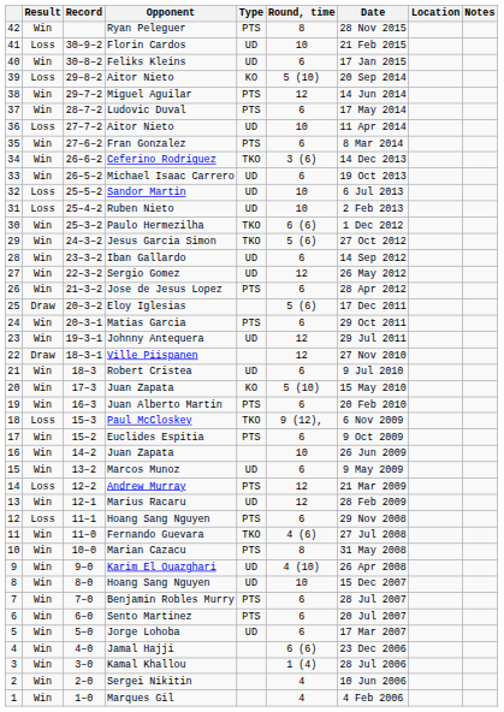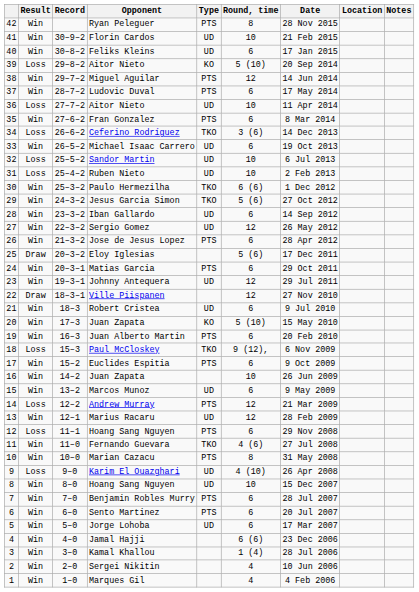 <table class="wikitable" style="text-align:center; font-size:95%">
 <tr>
 <th></th>
 <th>Result</th>
 <th>Record</th>
 <th>Opponent</th>
 <th>Type</th>
 <th>Round, time</th>
 <th>Date</th>
 <th>Location</th>
 <th>Notes</th>
 </tr>
 <tr>
 <td>42</td>
 <td>Win</td>
 <td></td>
 <td style="text-align:left;">Ryan Peleguer</td>
 <td>PTS</td>
 <td>8</td>
 <td>28 Nov 2015</td>
 <td style="text-align:left;"></td>
 <td></td>
 </tr>
 <tr>
 <td>41</td>
-<td>Loss</td>
+<td>Win</td>
 <td>30–9–2</td>
 <td style="text-align:left;">Florin Cardos</td>
 <td>UD</td>
 <td>10</td>
 <td>21 Feb 2015</td>
 <td style="text-align:left;"></td>
 <td style="text-align:left;"></td>
 </tr>
 <tr>
 <td>40</td>
 <td>Win</td>
 <td>30–8–2</td>
 <td style="text-align:left;">Feliks Kleins</td>
 <td>UD</td>
 <td>6</td>
 <td>17 Jan 2015</td>
 <td style="text-align:left;"></td>
 <td></td>
 </tr>
 <tr>
 <td>39</td>
 <td>Loss</td>
 <td>29–8–2</td>
 <td style="text-align:left;">Aitor Nieto</td>
 <td>KO</td>
 <td>5 (10)</td>
 <td>20 Sep 2014</td>
 <td style="text-align:left;"></td>
 <td style="text-align:left;"></td>
 </tr>
 <tr>
 <td>38</td>
 <td>Win</td>
 <td>29–7–2</td>
 <td style="text-align:left;">Miguel Aguilar</td>
 <td>PTS</td>
 <td>12</td>
 <td>14 Jun 2014</td>
 <td style="text-align:left;"></td>
 <td></td>
 </tr>
 <tr>
 <td>37</td>
 <td>Win</td>
 <td>28–7–2</td>
 <td style="text-align:left;">Ludovic Duval</td>
 <td>PTS</td>
 <td>6</td>
 <td>17 May 2014</td>
 <td style="text-align:left;"></td>
 <td></td>
 </tr>
 <tr>
 <td>36</td>
 <td>Loss</td>
 <td>27–7–2</td>
 <td style="text-align:left;">Aitor Nieto</td>
 <td>UD</td>
 <td>10</td>
 <td>11 Apr 2014</td>
 <td style="text-align:left;"></td>
 <td style="text-align:left;"></td>
 </tr>
 <tr>
 <td>35</td>
 <td>Win</td>
 <td>27–6–2</td>
 <td style="text-align:left;">Fran Gonzalez</td>
 <td>PTS</td>
 <td>6</td>
 <td>8 Mar 2014</td>
 <td style="text-align:left;"></td>
 <td></td>
 </tr>
 <tr>
 <td>34</td>
-<td>Win</td>
+<td>Loss</td>
 <td>26–6–2</td>
 <td style="text-align:left;"><a href='#'>Ceferino Rodríguez</a></td>
 <td>TKO</td>
 <td>3 (6)</td>
 <td>14 Dec 2013</td>
 <td style="text-align:left;"></td>
 <td style="text-align:left;"></td>
 </tr>
 <tr>
 <td>33</td>
 <td>Win</td>
 <td>26–5–2</td>
 <td style="text-align:left;">Michael Isaac Carrero</td>
 <td>UD</td>
 <td>6</td>
 <td>19 Oct 2013</td>
 <td style="text-align:left;"></td>
 <td></td>
 </tr>
 <tr>
 <td>32</td>
 <td>Loss</td>
 <td>25–5–2</td>
 <td style="text-align:left;"><a href='#'>Sandor Martin</a></td>
 <td>UD</td>
 <td>10</td>
 <td>6 Jul 2013</td>
 <td style="text-align:left;"></td>
 <td style="text-align:left;"></td>
 </tr>
 <tr>
 <td>31</td>
 <td>Loss</td>
 <td>25–4–2</td>
 <td style="text-align:left;">Ruben Nieto</td>
 <td>UD</td>
 <td>10</td>
 <td>2 Feb 2013</td>
 <td style="text-align:left;"></td>
 <td style="text-align:left;"></td>
 </tr>
 <tr>
 <td>30</td>
 <td>Win</td>
 <td>25–3–2</td>
 <td style="text-align:left;">Paulo Hermezilha</td>
 <td>TKO</td>
 <td>6 (6)</td>
 <td>1 Dec 2012</td>
 <td style="text-align:left;"></td>
 <td></td>
 </tr>
 <tr>
 <td>29</td>
 <td>Win</td>
 <td>24–3–2</td>
 <td style="text-align:left;">Jesus Garcia Simon</td>
 <td>TKO</td>
 <td>5 (6)</td>
 <td>27 Oct 2012</td>
 <td style="text-align:left;"></td>
 <td></td>
 </tr>
 <tr>
 <td>28</td>
 <td>Win</td>
 <td>23–3–2</td>
 <td style="text-align:left;">Iban Gallardo</td>
 <td>UD</td>
 <td>6</td>
 <td>14 Sep 2012</td>
 <td style="text-align:left;"></td>
 <td></td>
 </tr>
 <tr>
 <td>27</td>
 <td>Win</td>
 <td>22–3–2</td>
 <td style="text-align:left;">Sergio Gomez</td>
 <td>UD</td>
 <td>12</td>
 <td>26 May 2012</td>
 <td style="text-align:left;"></td>
 <td></td>
 </tr>
 <tr>
 <td>26</td>
 <td>Win</td>
 <td>21–3–2</td>
 <td style="text-align:left;">Jose de Jesus Lopez</td>
 <td>PTS</td>
 <td>6</td>
 <td>28 Apr 2012</td>
 <td style="text-align:left;"></td>
 <td></td>
 </tr>
 <tr>
 <td>25</td>
 <td>Draw</td>
 <td>20–3–2</td>
 <td style="text-align:left;">Eloy Iglesias</td>
 <td></td>
 <td>5 (6)</td>
 <td>17 Dec 2011</td>
 <td style="text-align:left;"></td>
 <td style="text-align:left;"></td>
 </tr>
 <tr>
 <td>24</td>
 <td>Win</td>
 <td>20–3–1</td>
 <td style="text-align:left;">Matias Garcia</td>
 <td>PTS</td>
 <td>6</td>
 <td>29 Oct 2011</td>
 <td style="text-align:left;"></td>
 <td></td>
 </tr>
 <tr>
 <td>23</td>
 <td>Win</td>
 <td>19–3–1</td>
 <td style="text-align:left;">Johnny Antequera</td>
 <td>UD</td>
 <td>12</td>
 <td>29 Jul 2011</td>
 <td style="text-align:left;"></td>
 <td style="text-align:left;"></td>
 </tr>
 <tr>
 <td>22</td>
 <td>Draw</td>
 <td>18–3–1</td>
 <td style="text-align:left;"><a href='#'>Ville Piispanen</a></td>
 <td></td>
 <td>12</td>
 <td>27 Nov 2010</td>
 <td style="text-align:left;"></td>
 <td style="text-align:left;"></td>
 </tr>
 <tr>
 <td>21</td>
 <td>Win</td>
 <td>18–3</td>
 <td style="text-align:left;">Robert Cristea</td>
 <td>UD</td>
 <td>6</td>
 <td>9 Jul 2010</td>
 <td style="text-align:left;"></td>
 <td></td>
 </tr>
 <tr>
 <td>20</td>
 <td>Win</td>
 <td>17–3</td>
 <td style="text-align:left;">Juan Zapata</td>
 <td>KO</td>
 <td>5 (10)</td>
 <td>15 May 2010</td>
 <td style="text-align:left;"></td>
 <td></td>
 </tr>
 <tr>
 <td>19</td>
 <td>Win</td>
 <td>16–3</td>
 <td style="text-align:left;">Juan Alberto Martin</td>
 <td>PTS</td>
 <td>6</td>
 <td>20 Feb 2010</td>
 <td style="text-align:left;"></td>
 <td></td>
 </tr>
 <tr>
 <td>18</td>
 <td>Loss</td>
 <td>15–3</td>
 <td style="text-align:left;"><a href='#'>Paul McCloskey</a></td>
 <td>TKO</td>
 <td>9 (12), </td>
 <td>6 Nov 2009</td>
 <td style="text-align:left;"></td>
 <td style="text-align:left;"></td>
 </tr>
 <tr>
 <td>17</td>
 <td>Win</td>
 <td>15–2</td>
 <td style="text-align:left;">Euclides Espitia</td>
 <td>PTS</td>
 <td>6</td>
 <td>9 Oct 2009</td>
 <td style="text-align:left;"></td>
 <td></td>
 </tr>
 <tr>
 <td>16</td>
 <td>Win</td>
 <td>14–2</td>
 <td style="text-align:left;">Juan Zapata</td>
 <td></td>
 <td>10</td>
 <td>26 Jun 2009</td>
 <td style="text-align:left;"></td>
 <td style="text-align:left;"></td>
 </tr>
 <tr>
 <td>15</td>
 <td>Win</td>
 <td>13–2</td>
 <td style="text-align:left;">Marcos Munoz</td>
 <td>UD</td>
 <td>6</td>
 <td>9 May 2009</td>
 <td style="text-align:left;"></td>
 <td></td>
 </tr>
 <tr>
 <td>14</td>
 <td>Loss</td>
 <td>12–2</td>
 <td style="text-align:left;"><a href='#'>Andrew Murray</a></td>
 <td>PTS</td>
 <td>12</td>
 <td>21 Mar 2009</td>
 <td style="text-align:left;"></td>
 <td style="text-align:left;"></td>
 </tr>
 <tr>
 <td>13</td>
 <td>Win</td>
 <td>12–1</td>
 <td style="text-align:left;">Marius Racaru</td>
 <td>UD</td>
 <td>12</td>
 <td>28 Feb 2009</td>
 <td style="text-align:left;"></td>
 <td></td>
 </tr>
 <tr>
 <td>12</td>
 <td>Loss</td>
 <td>11–1</td>
 <td style="text-align:left;">Hoang Sang Nguyen</td>
 <td>PTS</td>
 <td>6</td>
 <td>29 Nov 2008</td>
 <td style="text-align:left;"></td>
 <td style="text-align:left;"></td>
 </tr>
 <tr>
 <td>11</td>
 <td>Win</td>
 <td>11–0</td>
 <td style="text-align:left;">Fernando Guevara</td>
 <td>TKO</td>
 <td>4 (6)</td>
 <td>27 Jul 2008</td>
 <td style="text-align:left;"></td>
 <td></td>
 </tr>
 <tr>
 <td>10</td>
 <td>Win</td>
 <td>10–0</td>
 <td style="text-align:left;">Marian Cazacu</td>
 <td>PTS</td>
 <td>8</td>
 <td>31 May 2008</td>
 <td style="text-align:left;"></td>
 <td></td>
 </tr>
 <tr>
 <td>9</td>
-<td>Win</td>
+<td>Loss</td>
 <td>9–0</td>
 <td style="text-align:left;"><a href='#'>Karim El Ouazghari</a></td>
 <td>UD</td>
 <td>4 (10)</td>
 <td>26 Apr 2008</td>
 <td style="text-align:left;"></td>
 <td style="text-align:left;"></td>
 </tr>
 <tr>
 <td>8</td>
 <td>Win</td>
 <td>8–0</td>
 <td style="text-align:left;">Hoang Sang Nguyen</td>
 <td>UD</td>
 <td>10</td>
 <td>15 Dec 2007</td>
 <td style="text-align:left;"></td>
 <td style="text-align:left;"></td>
 </tr>
 <tr>
 <td>7</td>
 <td>Win</td>
 <td>7–0</td>
 <td style="text-align:left;">Benjamin Robles Murry</td>
 <td>PTS</td>
 <td>6</td>
 <td>28 Jul 2007</td>
 <td style="text-align:left;"></td>
 <td></td>
 </tr>
 <tr>
 <td>6</td>
 <td>Win</td>
 <td>6–0</td>
 <td style="text-align:left;">Sento Martinez</td>
 <td>PTS</td>
 <td>6</td>
 <td>20 Jul 2007</td>
 <td style="text-align:left;"></td>
 <td></td>
 </tr>
 <tr>
 <td>5</td>
 <td>Win</td>
 <td>5–0</td>
 <td style="text-align:left;">Jorge Lohoba</td>
 <td>UD</td>
 <td>6</td>
 <td>17 Mar 2007</td>
 <td style="text-align:left;"></td>
 <td></td>
 </tr>
 <tr>
 <td>4</td>
 <td>Win</td>
 <td>4–0</td>
 <td style="text-align:left;">Jamal Hajji</td>
 <td></td>
 <td>6 (6)</td>
 <td>23 Dec 2006</td>
 <td style="text-align:left;"></td>
 <td></td>
 </tr>
 <tr>
 <td>3</td>
 <td>Win</td>
 <td>3–0</td>
 <td style="text-align:left;">Kamal Khallou</td>
 <td></td>
 <td>1 (4)</td>
 <td>28 Jul 2006</td>
 <td style="text-align:left;"></td>
 <td></td>
 </tr>
 <tr>
 <td>2</td>
 <td>Win</td>
 <td>2–0</td>
 <td style="text-align:left;">Sergei Nikitin</td>
 <td></td>
 <td>4</td>
 <td>10 Jun 2006</td>
 <td style="text-align:left;"></td>
 <td></td>
 </tr>
 <tr>
 <td>1</td>
 <td>Win</td>
 <td>1–0</td>
 <td style="text-align:left;">Marques Gil</td>
 <td></td>
 <td>4</td>
 <td>4 Feb 2006</td>
 <td style="text-align:left;"></td>
 <td></td>
 </tr>
 </table>
